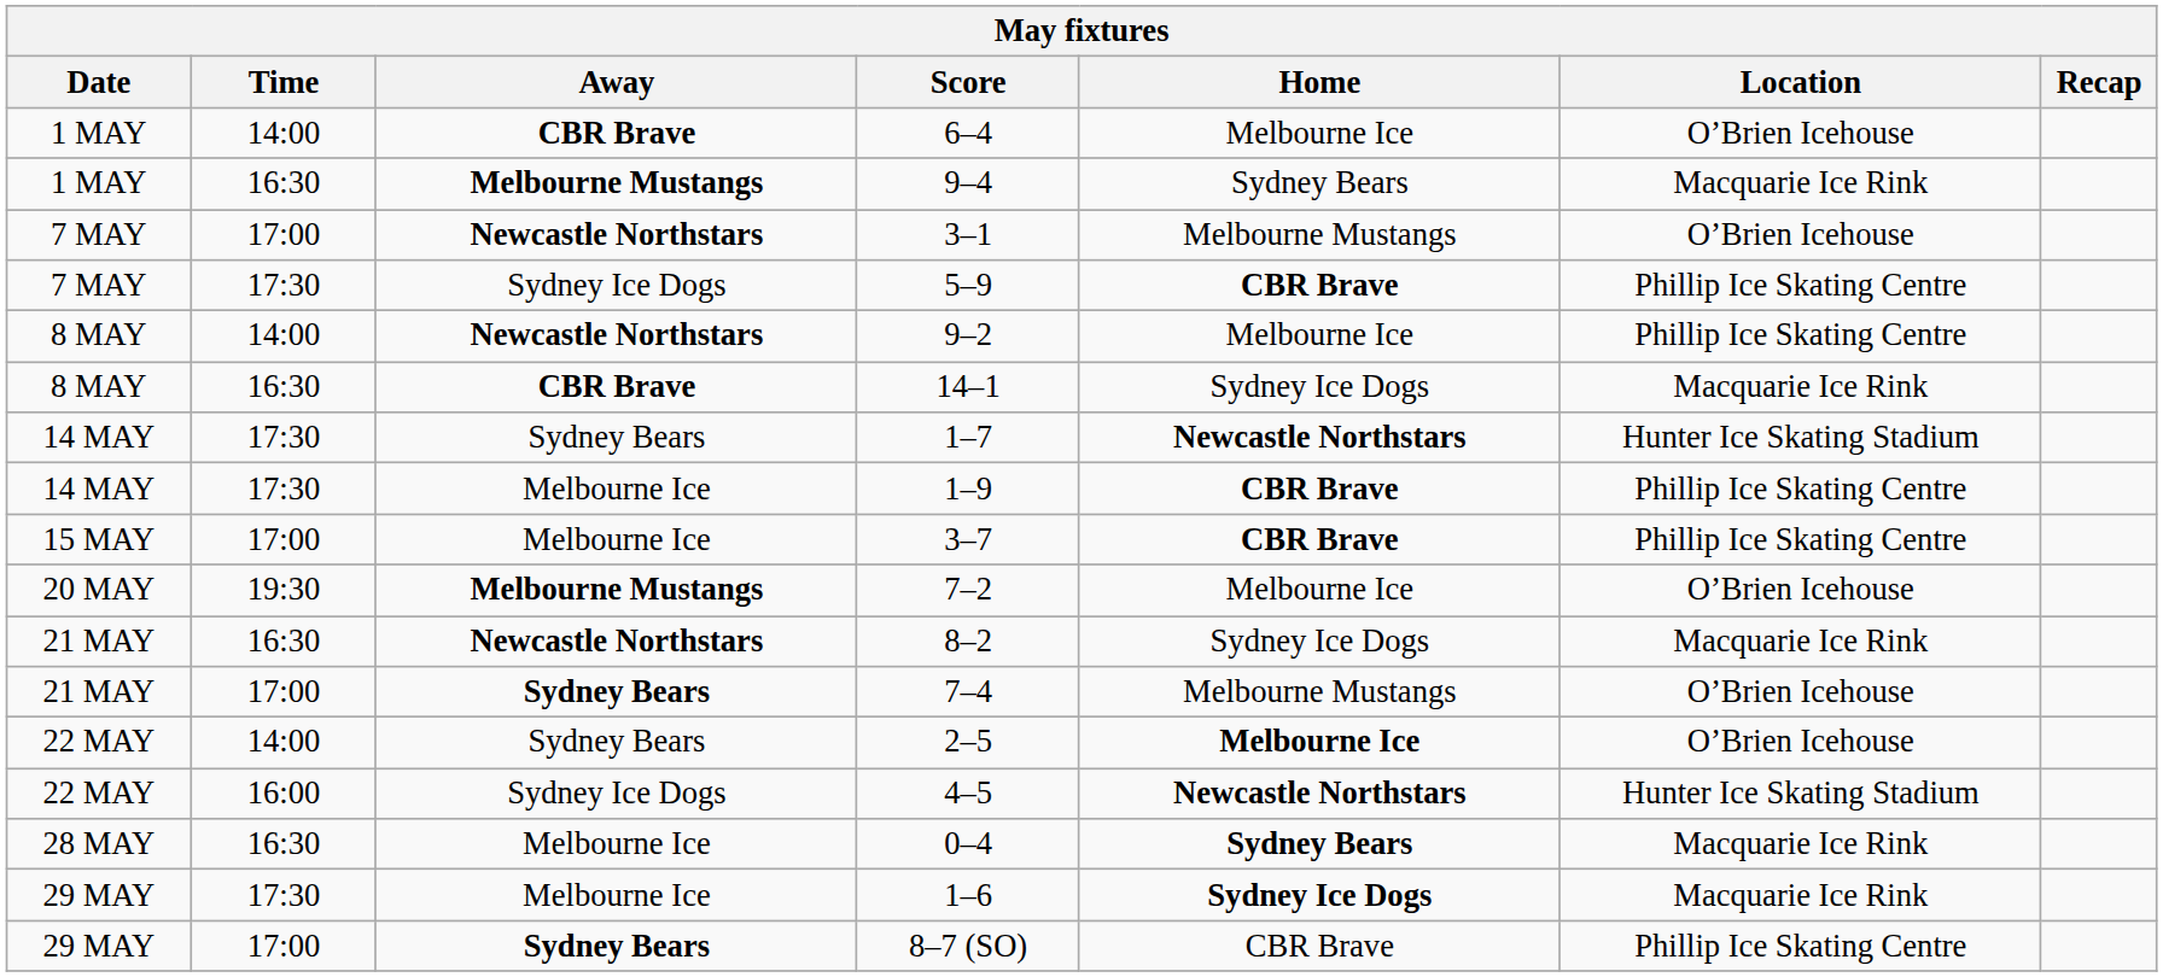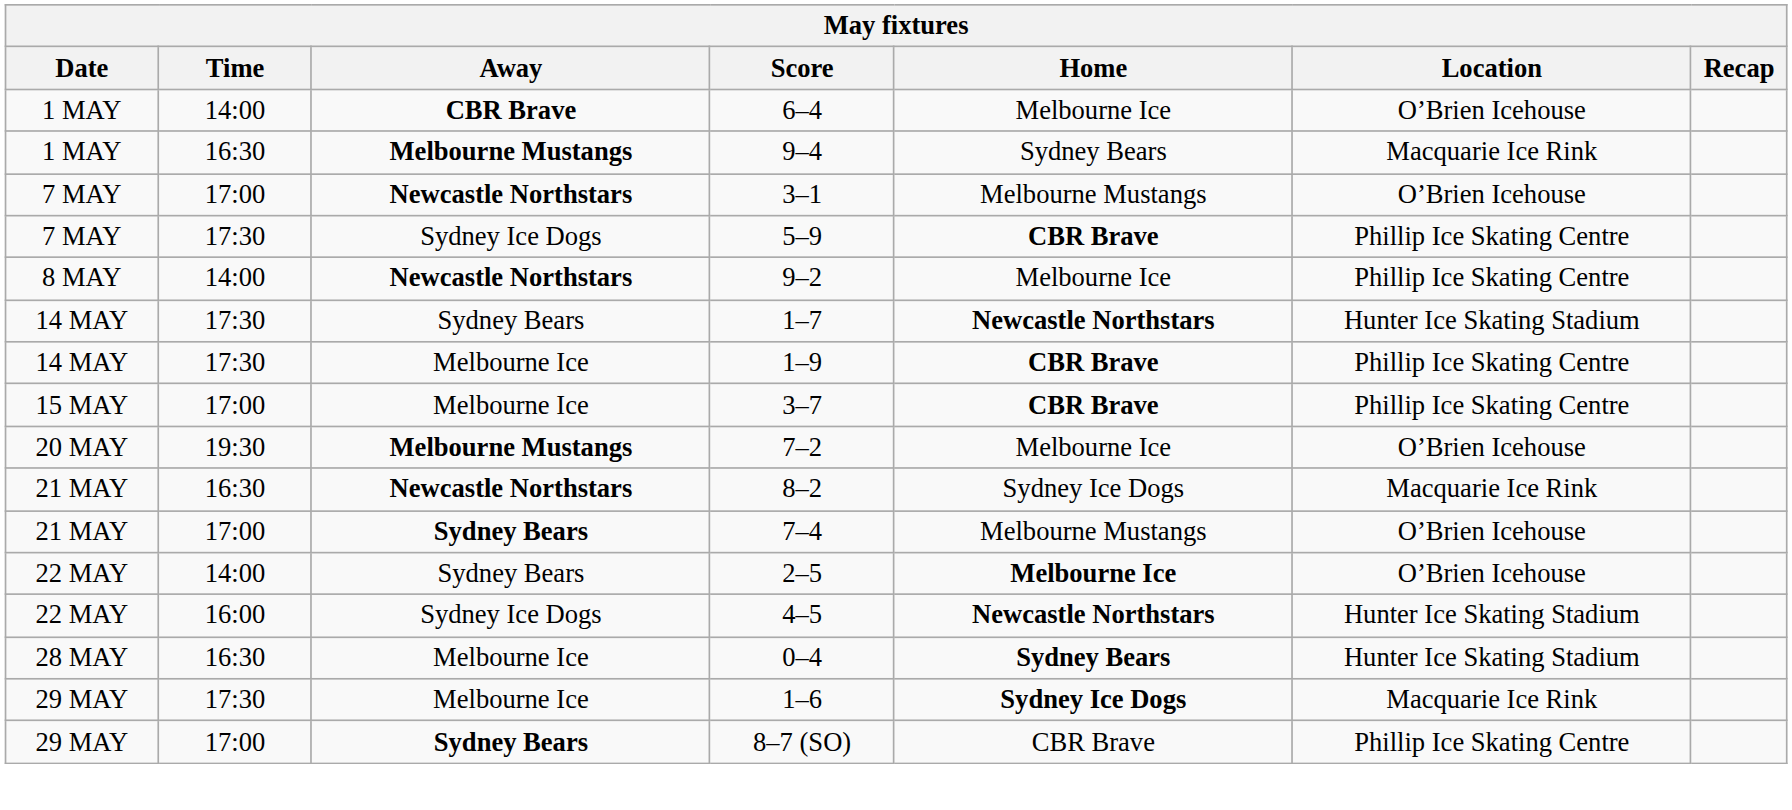 <table class="wikitable collapsible" width="85%" style="margin: 1em auto 1em auto">
 <tr>
 <th colspan="7">May fixtures</th>
 </tr>
 <tr>
 <th width="5%">Date</th>
 <th width="5%">Time</th>
 <th width="13%">Away</th>
 <th width="6%">Score</th>
 <th width="13%">Home</th>
 <th width="13%">Location</th>
 <th width="1%">Recap</th>
 </tr>
 <tr align="center">
 <td>1 MAY</td>
 <td>14:00</td>
 <td><strong>CBR Brave</strong></td>
 <td>6–4</td>
 <td>Melbourne Ice</td>
 <td>O’Brien Icehouse</td>
 <td></td>
 </tr>
 <tr align="center">
 <td>1 MAY</td>
 <td>16:30</td>
 <td><strong>Melbourne Mustangs</strong></td>
 <td>9–4</td>
 <td>Sydney Bears</td>
 <td>Macquarie Ice Rink</td>
 <td></td>
 </tr>
 <tr align="center">
 <td>7 MAY</td>
 <td>17:00</td>
 <td><strong>Newcastle Northstars</strong></td>
 <td>3–1</td>
 <td>Melbourne Mustangs</td>
 <td>O’Brien Icehouse</td>
 <td></td>
 </tr>
 <tr align="center">
 <td>7 MAY</td>
 <td>17:30</td>
 <td>Sydney Ice Dogs</td>
 <td>5–9</td>
 <td><strong>CBR Brave</strong></td>
 <td>Phillip Ice Skating Centre</td>
 <td></td>
 </tr>
 <tr align="center">
 <td>8 MAY</td>
 <td>14:00</td>
 <td><strong>Newcastle Northstars</strong></td>
 <td>9–2</td>
 <td>Melbourne Ice</td>
 <td>Phillip Ice Skating Centre</td>
-<td></td>
-</tr>
-<tr align="center">
-<td>8 MAY</td>
-<td>16:30</td>
-<td><strong>CBR Brave</strong></td>
-<td>14–1</td>
-<td>Sydney Ice Dogs</td>
-<td>Macquarie Ice Rink</td>
 <td></td>
 </tr>
 <tr align="center">
 <td>14 MAY</td>
 <td>17:30</td>
 <td>Sydney Bears</td>
 <td>1–7</td>
 <td><strong>Newcastle Northstars</strong></td>
 <td>Hunter Ice Skating Stadium</td>
 <td></td>
 </tr>
 <tr align="center">
 <td>14 MAY</td>
 <td>17:30</td>
 <td>Melbourne Ice</td>
 <td>1–9</td>
 <td><strong>CBR Brave</strong></td>
 <td>Phillip Ice Skating Centre</td>
 <td></td>
 </tr>
 <tr align="center">
 <td>15 MAY</td>
 <td>17:00</td>
 <td>Melbourne Ice</td>
 <td>3–7</td>
 <td><strong>CBR Brave</strong></td>
 <td>Phillip Ice Skating Centre</td>
 <td></td>
 </tr>
 <tr align="center">
 <td>20 MAY</td>
 <td>19:30</td>
 <td><strong>Melbourne Mustangs</strong></td>
 <td>7–2</td>
 <td>Melbourne Ice</td>
 <td>O’Brien Icehouse</td>
 <td></td>
 </tr>
 <tr align="center">
 <td>21 MAY</td>
 <td>16:30</td>
 <td><strong>Newcastle Northstars</strong></td>
 <td>8–2</td>
 <td>Sydney Ice Dogs</td>
 <td>Macquarie Ice Rink</td>
 <td></td>
 </tr>
 <tr align="center">
 <td>21 MAY</td>
 <td>17:00</td>
 <td><strong>Sydney Bears</strong></td>
 <td>7–4</td>
 <td>Melbourne Mustangs</td>
 <td>O’Brien Icehouse</td>
 <td></td>
 </tr>
 <tr align="center">
 <td>22 MAY</td>
 <td>14:00</td>
 <td>Sydney Bears</td>
 <td>2–5</td>
 <td><strong>Melbourne Ice</strong></td>
 <td>O’Brien Icehouse</td>
 <td></td>
 </tr>
 <tr align="center">
 <td>22 MAY</td>
 <td>16:00</td>
 <td>Sydney Ice Dogs</td>
 <td>4–5</td>
 <td><strong>Newcastle Northstars</strong></td>
 <td>Hunter Ice Skating Stadium</td>
 <td></td>
 </tr>
 <tr align="center">
 <td>28 MAY</td>
 <td>16:30</td>
 <td>Melbourne Ice</td>
 <td>0–4</td>
 <td><strong>Sydney Bears</strong></td>
-<td>Macquarie Ice Rink</td>
+<td>Hunter Ice Skating Stadium</td>
 <td></td>
 </tr>
 <tr align="center">
 <td>29 MAY</td>
 <td>17:30</td>
 <td>Melbourne Ice</td>
 <td>1–6</td>
 <td><strong>Sydney Ice Dogs</strong></td>
 <td>Macquarie Ice Rink</td>
 <td></td>
 </tr>
 <tr align="center">
 <td>29 MAY</td>
 <td>17:00</td>
 <td><strong>Sydney Bears</strong></td>
 <td>8–7 (SO)</td>
 <td>CBR Brave</td>
 <td>Phillip Ice Skating Centre</td>
 <td></td>
 </tr>
 </table>
